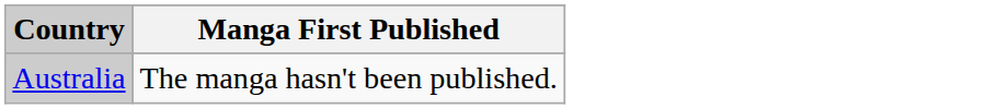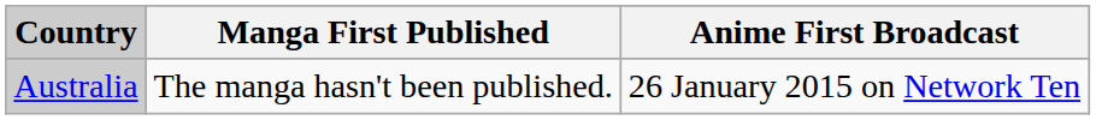 <table class=wikitable>
 <tr align=center>
 <th style="background:#ccc;">Country </th>
 <th>Manga First Published</th>
+<th>Anime First Broadcast </th>
 </tr>
 <tr>
 <td style="background:#ccc;"><a href='#'>Australia</a></td>
 <td>The manga hasn't been published.</td>
+<td>26 January 2015 on <a href='#'>Network Ten</a></td>
 </tr>
 </table>
